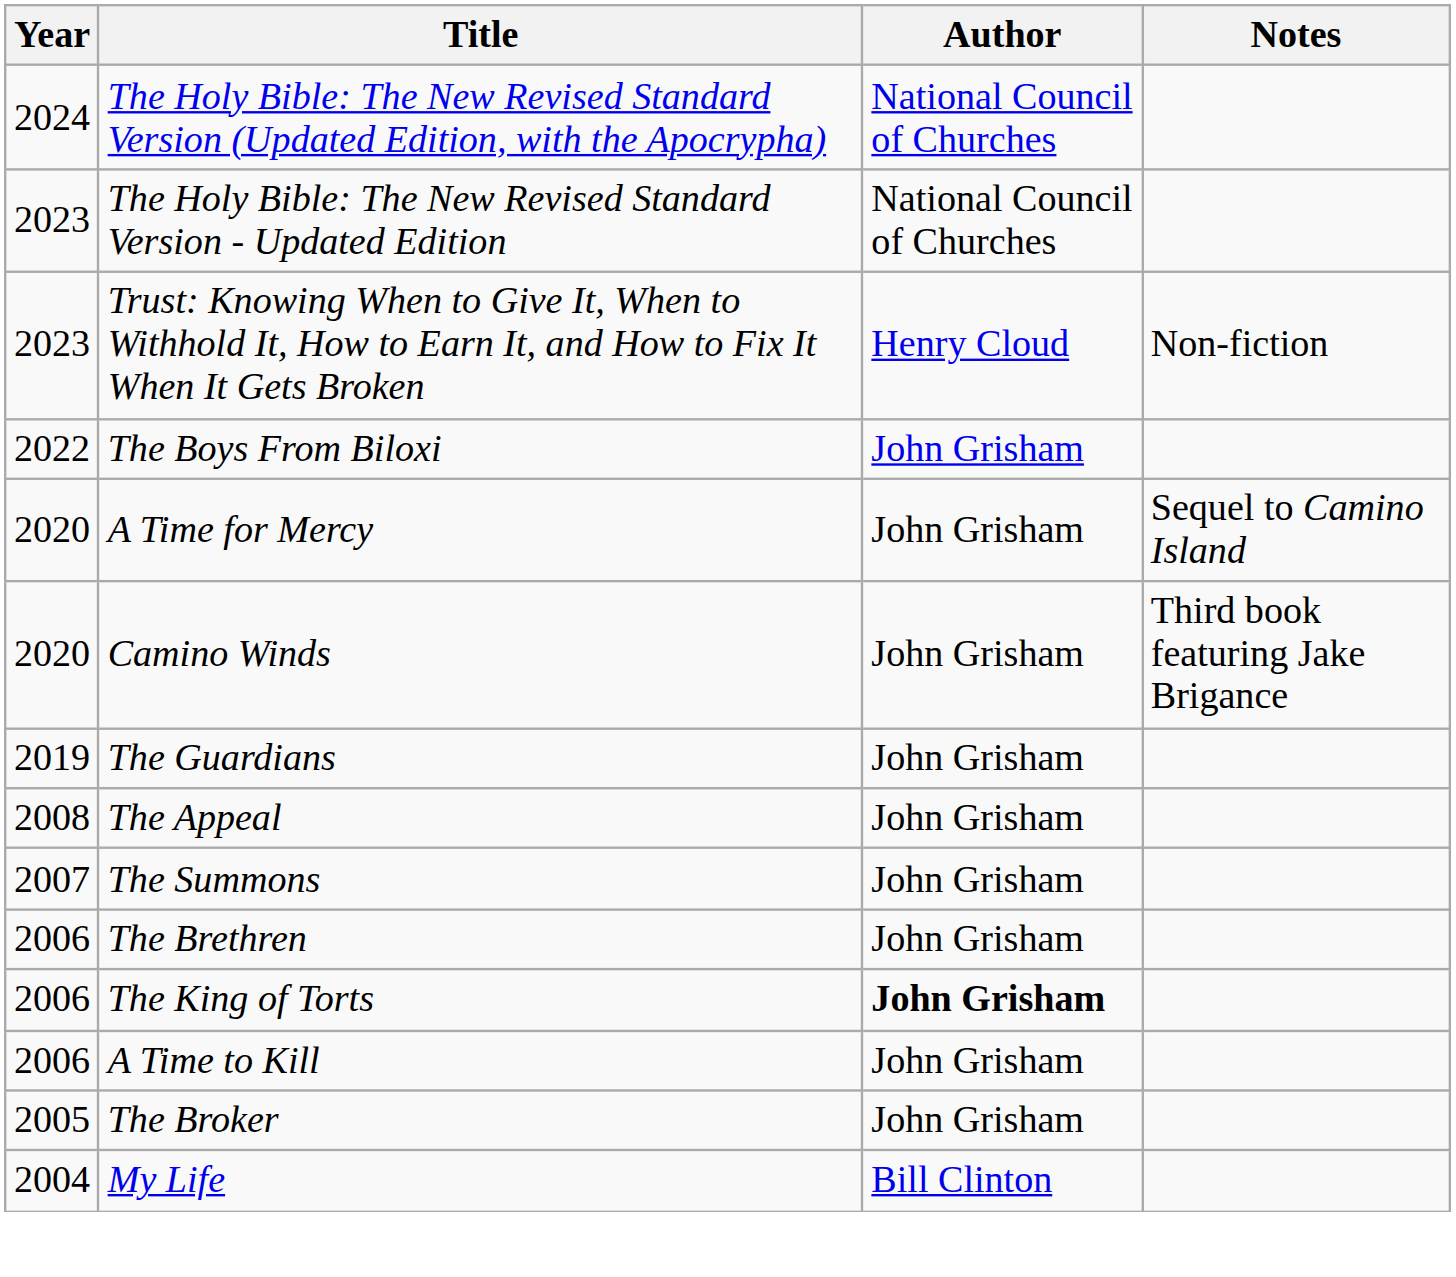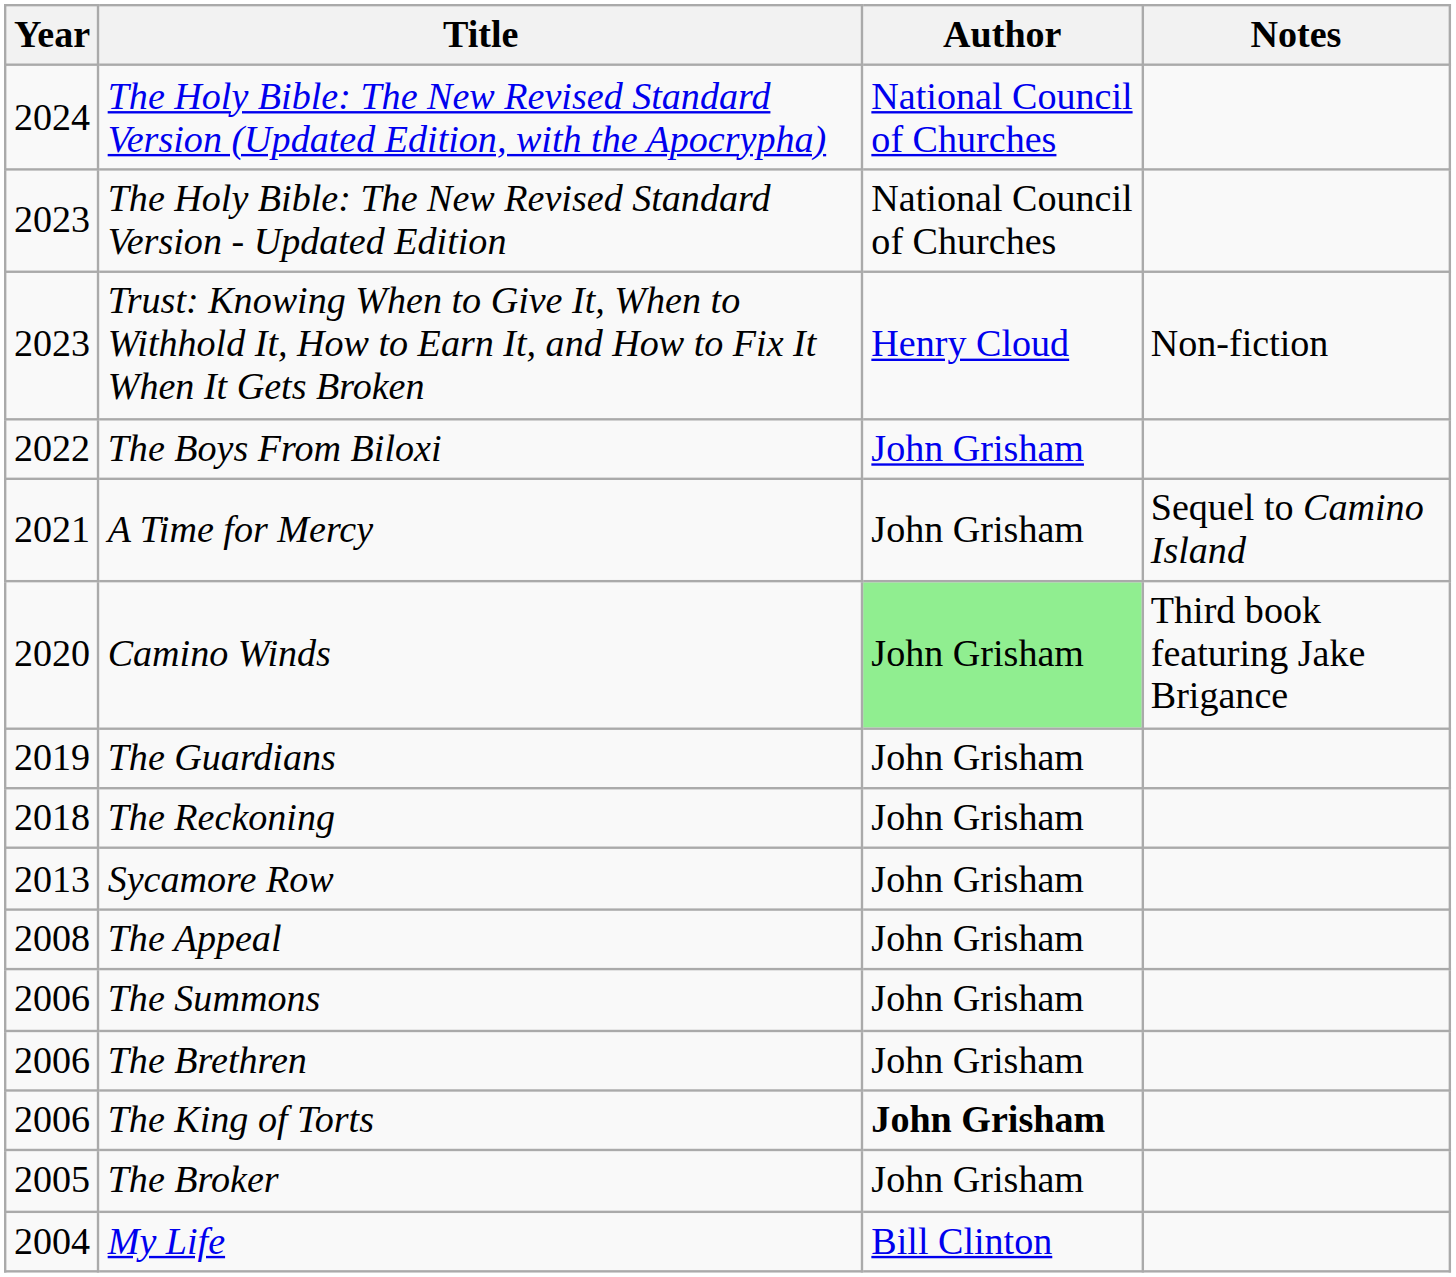 <table class="wikitable sortable">
 <tr>
 <th>Year</th>
 <th>Title</th>
 <th>Author</th>
 <th class="unsortable">Notes</th>
 </tr>
 <tr>
 <td>2024</td>
 <td><em><a href='#'>The Holy Bible: The New Revised Standard Version (Updated Edition, with the Apocrypha)</a></em></td>
 <td><a href='#'>National Council of Churches</a></td>
 <td></td>
 </tr>
 <tr>
 <td>2023</td>
 <td><em>The Holy Bible: The New Revised Standard Version - Updated Edition</em></td>
 <td>National Council of Churches</td>
 <td></td>
 </tr>
 <tr>
 <td>2023</td>
 <td><em>Trust: Knowing When to Give It, When to Withhold It, How to Earn It, and How to Fix It When It Gets Broken</em></td>
 <td><a href='#'>Henry Cloud</a></td>
 <td>Non-fiction</td>
 </tr>
 <tr>
 <td>2022</td>
 <td><em>The Boys From Biloxi</em></td>
 <td><a href='#'>John Grisham</a></td>
 <td></td>
 </tr>
 <tr>
-<td>2020</td>
+<td>2021</td>
 <td><em>A Time for Mercy</em></td>
 <td>John Grisham</td>
 <td>Sequel to <em>Camino Island</em></td>
 </tr>
 <tr>
 <td>2020</td>
 <td><em>Camino Winds</em></td>
-<td>John Grisham</td>
+<td style="background: lightgreen;">John Grisham</td>
 <td>Third book featuring Jake Brigance</td>
 </tr>
 <tr>
 <td>2019</td>
 <td><em>The Guardians</em></td>
+<td>John Grisham</td>
+<td></td>
+</tr>
+<tr>
+<td>2018</td>
+<td><em>The Reckoning</em></td>
+<td>John Grisham</td>
+<td></td>
+</tr>
+<tr>
+<td>2013</td>
+<td><em>Sycamore Row</em></td>
 <td>John Grisham</td>
 <td></td>
 </tr>
 <tr>
 <td>2008</td>
 <td><em>The Appeal</em></td>
 <td>John Grisham</td>
 <td></td>
 </tr>
 <tr>
-<td>2007</td>
+<td>2006</td>
 <td><em>The Summons</em></td>
 <td>John Grisham</td>
 <td></td>
 </tr>
 <tr>
 <td>2006</td>
 <td><em>The Brethren</em></td>
 <td>John Grisham</td>
 <td></td>
 </tr>
 <tr>
 <td>2006</td>
 <td><em>The King of Torts</em></td>
 <td><strong>John Grisham</strong></td>
 <td></td>
 </tr>
 <tr>
-<td>2006</td>
-<td><em>A Time to Kill</em></td>
-<td>John Grisham</td>
-<td></td>
-</tr>
-<tr>
 <td>2005</td>
 <td><em>The Broker</em></td>
 <td>John Grisham</td>
 <td></td>
 </tr>
 <tr>
 <td>2004</td>
 <td><em><a href='#'>My Life</a></em></td>
 <td><a href='#'>Bill Clinton</a></td>
 <td></td>
 </tr>
 </table>
